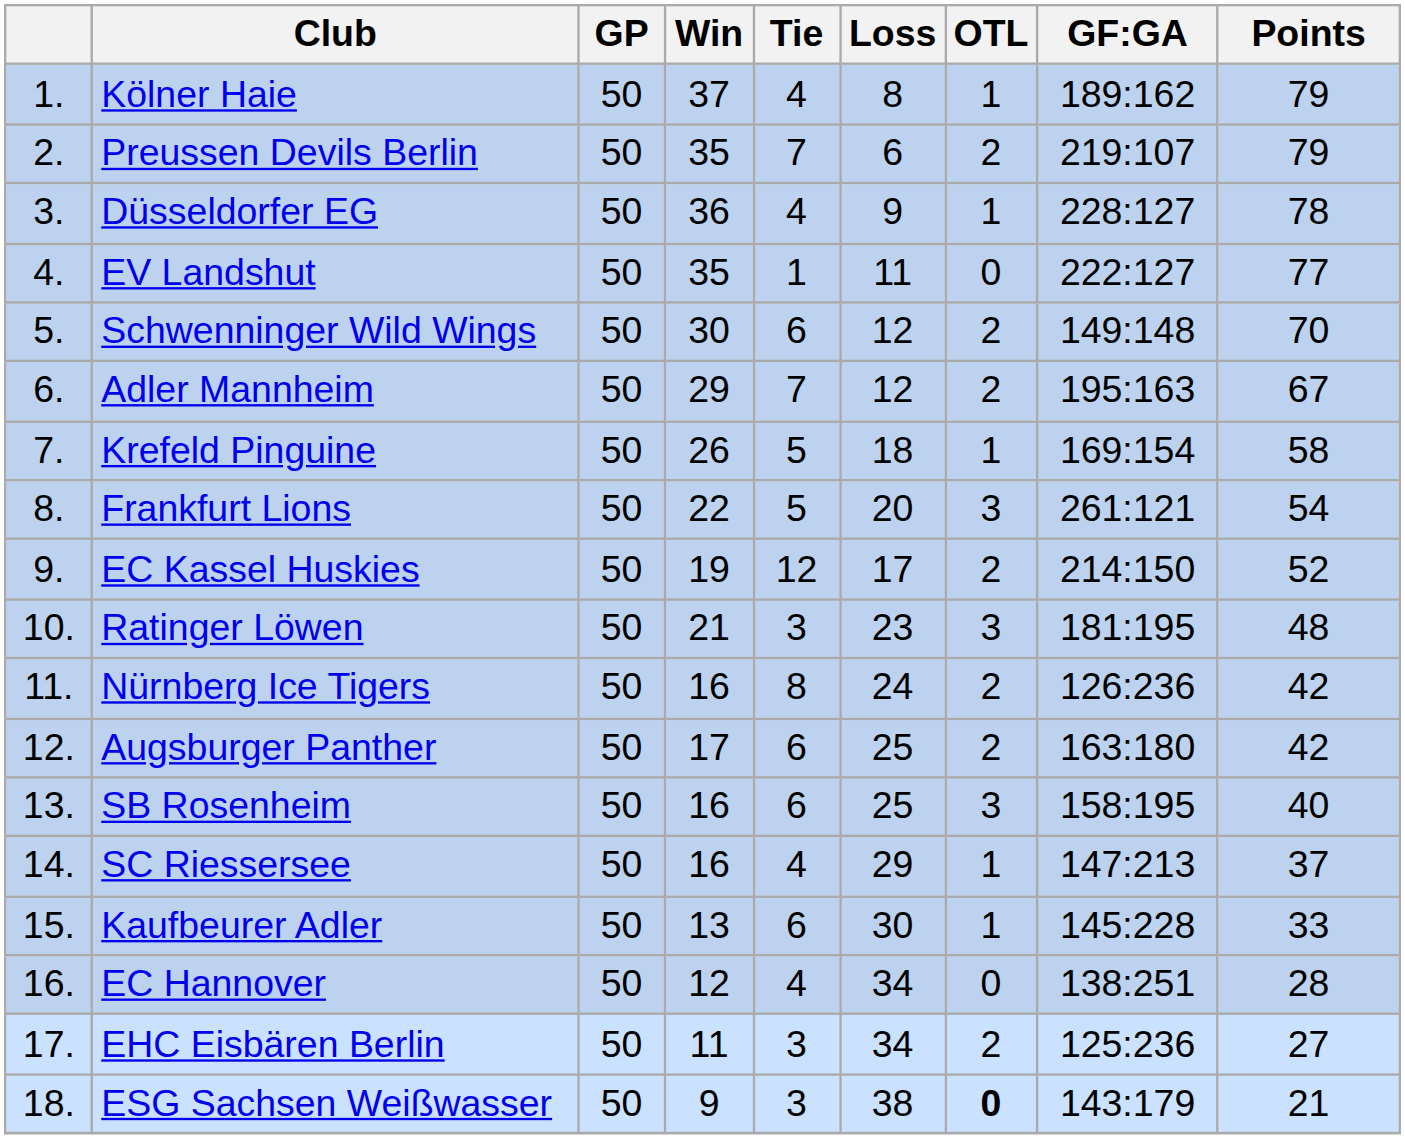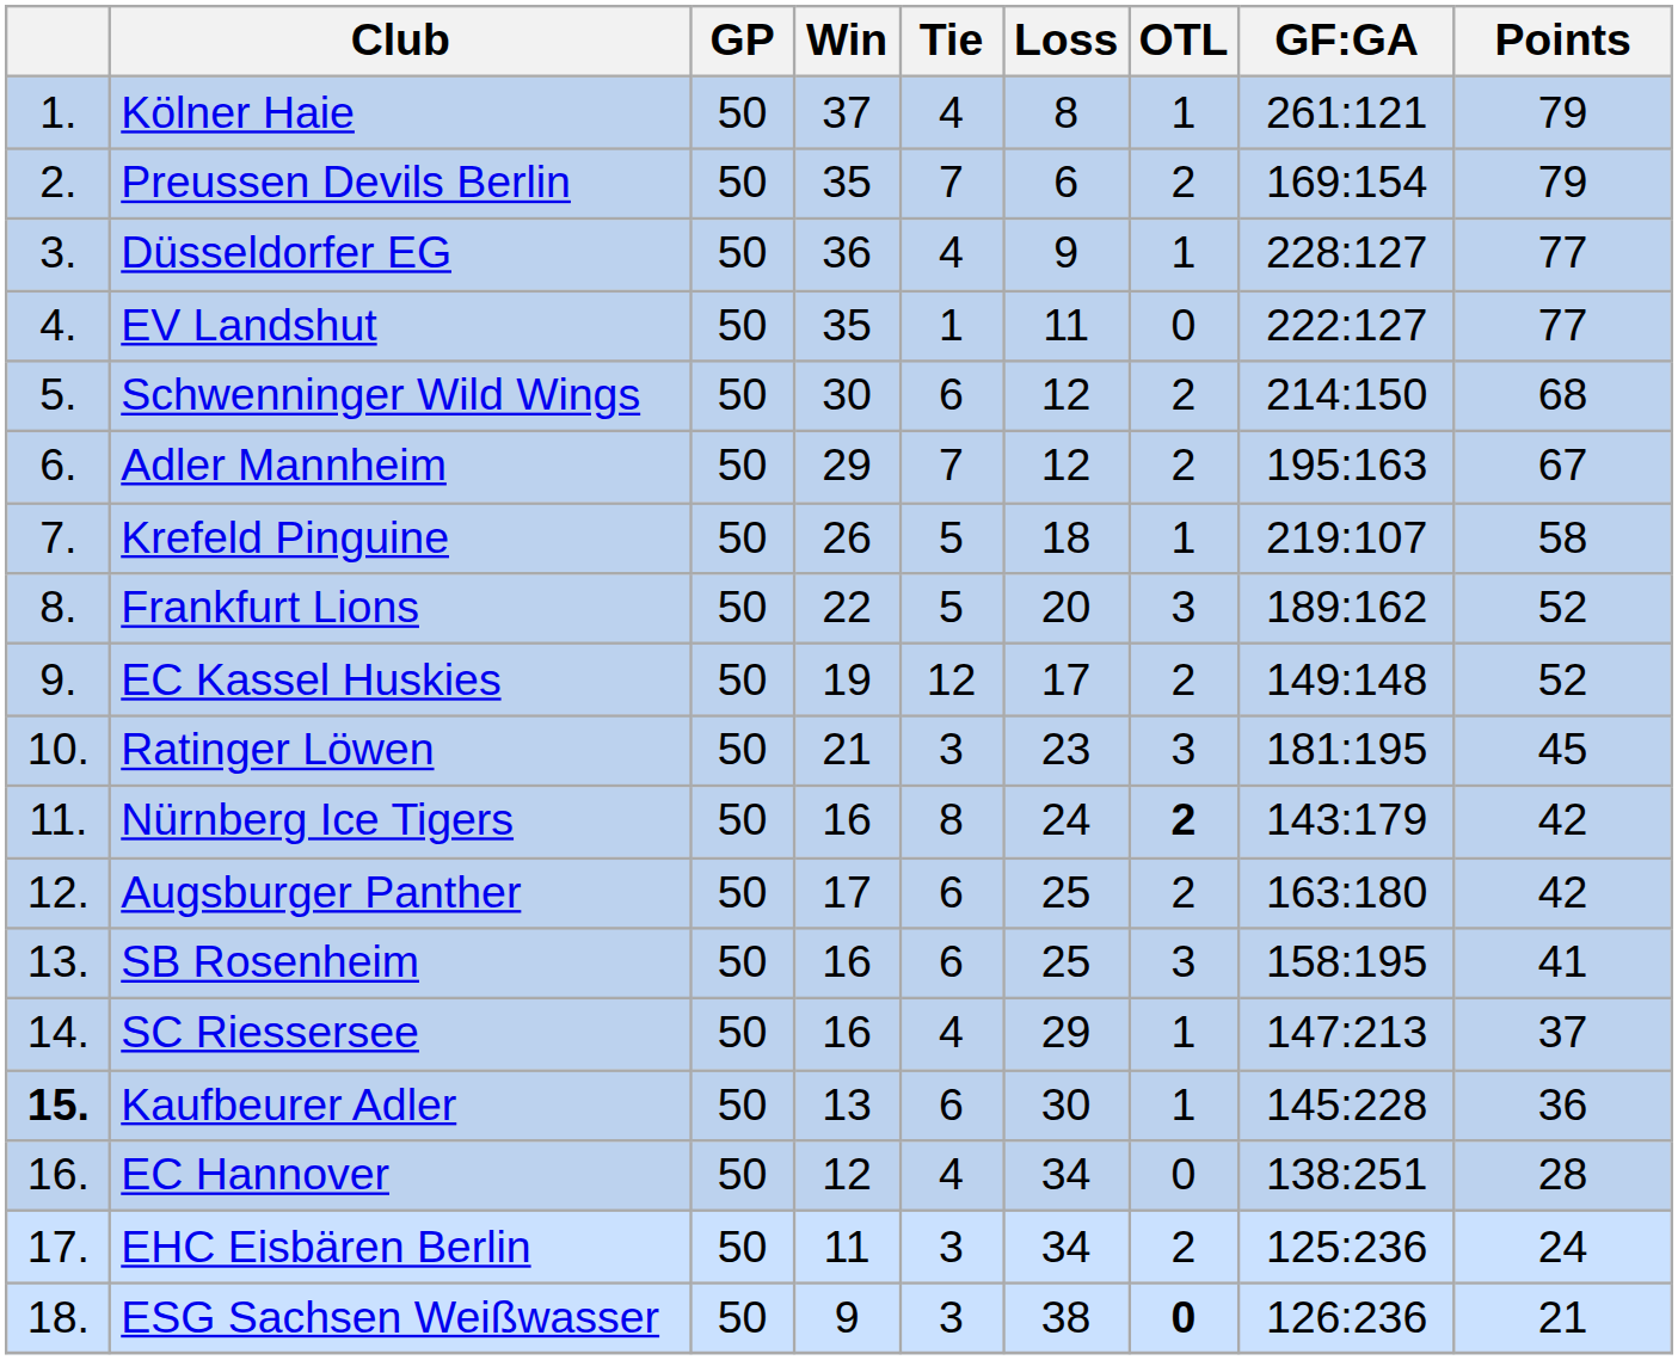 <table class="wikitable">
 <tr>
 <th width="30"></th>
 <th width="200">Club</th>
 <th width="30">GP</th>
 <th width="30">Win</th>
 <th width="30">Tie</th>
 <th width="30">Loss</th>
 <th width="30">OTL</th>
 <th width="70">GF:GA</th>
 <th width="70">Points</th>
 </tr>
 <tr bgcolor=#BCD2EE align="center">
 <td>1.</td>
 <td align="left"><a href='#'>Kölner Haie</a></td>
 <td>50</td>
 <td>37</td>
 <td>4</td>
 <td>8</td>
 <td>1</td>
-<td>189:162</td>
+<td>261:121</td>
 <td>79</td>
 </tr>
 <tr bgcolor=#BCD2EE align="center">
 <td>2.</td>
 <td align="left"><a href='#'>Preussen Devils Berlin</a></td>
 <td>50</td>
 <td>35</td>
 <td>7</td>
 <td>6</td>
 <td>2</td>
-<td>219:107</td>
+<td>169:154</td>
 <td>79</td>
 </tr>
 <tr bgcolor=#BCD2EE align="center">
 <td>3.</td>
 <td align="left"><a href='#'>Düsseldorfer EG</a></td>
 <td>50</td>
 <td>36</td>
 <td>4</td>
 <td>9</td>
 <td>1</td>
 <td>228:127</td>
-<td>78</td>
+<td>77</td>
 </tr>
 <tr bgcolor=#BCD2EE align="center">
 <td>4.</td>
 <td align="left"><a href='#'>EV Landshut</a></td>
 <td>50</td>
 <td>35</td>
 <td>1</td>
 <td>11</td>
 <td>0</td>
 <td>222:127</td>
 <td>77</td>
 </tr>
 <tr bgcolor=#BCD2EE align="center">
 <td>5.</td>
 <td align="left"><a href='#'>Schwenninger Wild Wings</a></td>
 <td>50</td>
 <td>30</td>
 <td>6</td>
 <td>12</td>
 <td>2</td>
-<td>149:148</td>
-<td>70</td>
+<td>214:150</td>
+<td>68</td>
 </tr>
 <tr bgcolor=#BCD2EE align="center">
 <td>6.</td>
 <td align="left"><a href='#'>Adler Mannheim</a></td>
 <td>50</td>
 <td>29</td>
 <td>7</td>
 <td>12</td>
 <td>2</td>
 <td>195:163</td>
 <td>67</td>
 </tr>
 <tr bgcolor=#BCD2EE align="center">
 <td>7.</td>
 <td align="left"><a href='#'>Krefeld Pinguine</a></td>
 <td>50</td>
 <td>26</td>
 <td>5</td>
 <td>18</td>
 <td>1</td>
-<td>169:154</td>
+<td>219:107</td>
 <td>58</td>
 </tr>
 <tr bgcolor=#BCD2EE align="center">
 <td>8.</td>
 <td align="left"><a href='#'>Frankfurt Lions</a></td>
 <td>50</td>
 <td>22</td>
 <td>5</td>
 <td>20</td>
 <td>3</td>
-<td>261:121</td>
-<td>54</td>
+<td>189:162</td>
+<td>52</td>
 </tr>
 <tr bgcolor=#BCD2EE align="center">
 <td>9.</td>
 <td align="left"><a href='#'>EC Kassel Huskies</a></td>
 <td>50</td>
 <td>19</td>
 <td>12</td>
 <td>17</td>
 <td>2</td>
-<td>214:150</td>
+<td>149:148</td>
 <td>52</td>
 </tr>
 <tr bgcolor=#BCD2EE align="center">
 <td>10.</td>
 <td align="left"><a href='#'>Ratinger Löwen</a></td>
 <td>50</td>
 <td>21</td>
 <td>3</td>
 <td>23</td>
 <td>3</td>
 <td>181:195</td>
-<td>48</td>
+<td>45</td>
 </tr>
 <tr bgcolor=#BCD2EE align="center">
 <td>11.</td>
 <td align="left"><a href='#'>Nürnberg Ice Tigers</a></td>
 <td>50</td>
 <td>16</td>
 <td>8</td>
 <td>24</td>
-<td>2</td>
-<td>126:236</td>
+<td><strong>2</strong></td>
+<td>143:179</td>
 <td>42</td>
 </tr>
 <tr bgcolor=#BCD2EE align="center">
 <td>12.</td>
 <td align="left"><a href='#'>Augsburger Panther</a></td>
 <td>50</td>
 <td>17</td>
 <td>6</td>
 <td>25</td>
 <td>2</td>
 <td>163:180</td>
 <td>42</td>
 </tr>
 <tr bgcolor=#BCD2EE align="center">
 <td>13.</td>
 <td align="left"><a href='#'>SB Rosenheim</a></td>
 <td>50</td>
 <td>16</td>
 <td>6</td>
 <td>25</td>
 <td>3</td>
 <td>158:195</td>
-<td>40</td>
+<td>41</td>
 </tr>
 <tr bgcolor=#BCD2EE align="center">
 <td>14.</td>
 <td align="left"><a href='#'>SC Riessersee</a></td>
 <td>50</td>
 <td>16</td>
 <td>4</td>
 <td>29</td>
 <td>1</td>
 <td>147:213</td>
 <td>37</td>
 </tr>
 <tr bgcolor=#BCD2EE align="center">
-<td>15.</td>
+<td><strong>15.</strong></td>
 <td align="left"><a href='#'>Kaufbeurer Adler</a></td>
 <td>50</td>
 <td>13</td>
 <td>6</td>
 <td>30</td>
 <td>1</td>
 <td>145:228</td>
-<td>33</td>
+<td>36</td>
 </tr>
 <tr bgcolor=#BCD2EE align="center">
 <td>16.</td>
 <td align="left"><a href='#'>EC Hannover</a></td>
 <td>50</td>
 <td>12</td>
 <td>4</td>
 <td>34</td>
 <td>0</td>
 <td>138:251</td>
 <td>28</td>
 </tr>
 <tr bgcolor=#CAE1FF align="center">
 <td>17.</td>
 <td align="left"><a href='#'>EHC Eisbären Berlin</a></td>
 <td>50</td>
 <td>11</td>
 <td>3</td>
 <td>34</td>
 <td>2</td>
 <td>125:236</td>
-<td>27</td>
+<td>24</td>
 </tr>
 <tr bgcolor=#CAE1FF align="center">
 <td>18.</td>
 <td align="left"><a href='#'>ESG Sachsen Weißwasser</a></td>
 <td>50</td>
 <td>9</td>
 <td>3</td>
 <td>38</td>
 <td><strong>0</strong></td>
-<td>143:179</td>
+<td>126:236</td>
 <td>21</td>
 </tr>
 <tr>
 </tr>
 </table>
